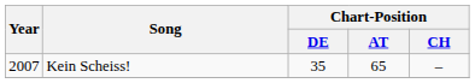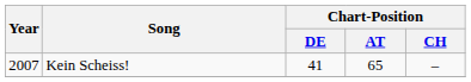 <table class="wikitable">
 <tr>
 <th width="25" rowspan="2">Year</th>
 <th width="250" rowspan="2">Song</th>
 <th colspan="3">Chart-Position</th>
 </tr>
 <tr bgcolor="#efefef">
 <th width="56"><a href='#'>DE</a></th>
 <th width="56"><a href='#'>AT</a></th>
 <th width="56"><a href='#'>CH</a></th>
 </tr>
 <tr>
 <td align="center" rowspan="1">2007</td>
 <td>Kein Scheiss!</td>
-<td align="center">35</td>
+<td align="center">41</td>
 <td align="center">65</td>
 <td align="center">–</td>
 </tr>
 <tr>
 </tr>
 </table>
